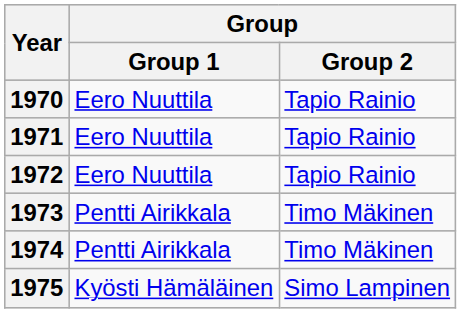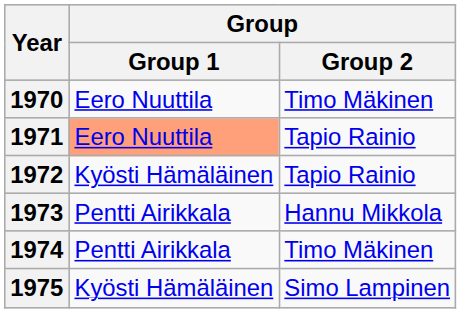 <table class="wikitable" style="font-size: 95%">
 <tr>
 <th rowspan="2">Year</th>
 <th colspan="2">Group</th>
 </tr>
 <tr>
 <th>Group 1</th>
 <th>Group 2</th>
 </tr>
 <tr>
 <th>1970</th>
 <td><a href='#'>Eero Nuuttila</a></td>
-<td><a href='#'>Tapio Rainio</a></td>
+<td><a href='#'>Timo Mäkinen</a></td>
 </tr>
 <tr>
 <th>1971</th>
-<td><a href='#'>Eero Nuuttila</a></td>
+<td style="background: lightsalmon;"><a href='#'>Eero Nuuttila</a></td>
 <td><a href='#'>Tapio Rainio</a></td>
 </tr>
 <tr>
 <th>1972</th>
-<td><a href='#'>Eero Nuuttila</a></td>
+<td><a href='#'>Kyösti Hämäläinen</a></td>
 <td><a href='#'>Tapio Rainio</a></td>
 </tr>
 <tr>
 <th>1973</th>
 <td><a href='#'>Pentti Airikkala</a></td>
-<td><a href='#'>Timo Mäkinen</a></td>
+<td><a href='#'>Hannu Mikkola</a></td>
 </tr>
 <tr>
 <th>1974</th>
 <td><a href='#'>Pentti Airikkala</a></td>
 <td><a href='#'>Timo Mäkinen</a></td>
 </tr>
 <tr>
 <th>1975</th>
 <td><a href='#'>Kyösti Hämäläinen</a></td>
 <td><a href='#'>Simo Lampinen</a></td>
 </tr>
 </table>
